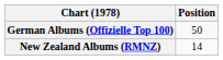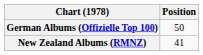 <table class="wikitable sortable plainrowheaders" style="text-align:center">
 <tr>
 <th scope="col">Chart (1978)</th>
 <th scope="col">Position</th>
 </tr>
 <tr>
 <th scope="row">German Albums (<a href='#'>Offizielle Top 100</a>)</th>
 <td>50</td>
 </tr>
 <tr>
 <th scope="row">New Zealand Albums (<a href='#'>RMNZ</a>)</th>
-<td>14</td>
+<td>41</td>
 </tr>
 </table>
